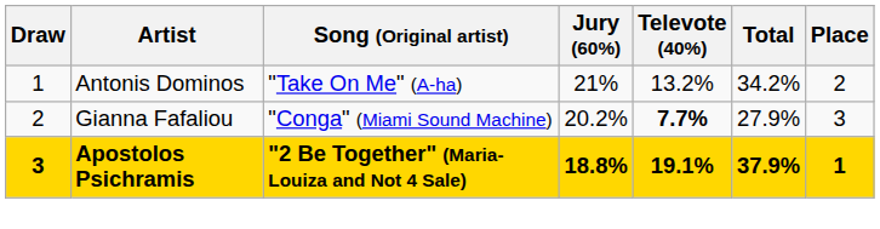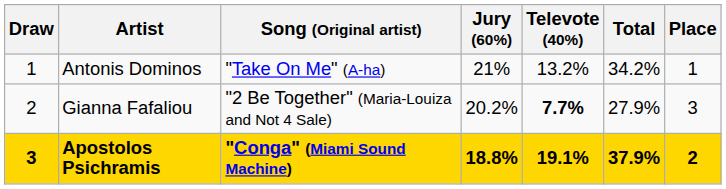 <table class="sortable wikitable" style="margin: 1em auto 1em auto; text-align:center">
 <tr>
 <th>Draw</th>
 <th>Artist</th>
 <th>Song <small>(Original artist)</small></th>
 <th>Jury<br><small>(60%)</small></th>
 <th>Televote<br><small>(40%)</small></th>
 <th>Total</th>
 <th>Place</th>
 </tr>
 <tr>
 <td>1</td>
 <td align="left">Antonis Dominos</td>
 <td align="left">"<a href='#'>Take On Me</a>" <small>(<a href='#'>A-ha</a>)</small></td>
 <td>21%</td>
 <td>13.2%</td>
 <td>34.2%</td>
-<td>2</td>
+<td>1</td>
 </tr>
 <tr>
 <td>2</td>
 <td align="left">Gianna Fafaliou</td>
-<td align="left">"<a href='#'>Conga</a>" <small>(<a href='#'>Miami Sound Machine</a>)</small></td>
+<td align="left">"2 Be Together" <small>(Maria-Louiza and Not 4 Sale)</small></td>
 <td>20.2%</td>
 <td><strong>7.7%</strong></td>
 <td>27.9%</td>
 <td>3</td>
 </tr>
 <tr style="font-weight:bold; background:gold;">
 <td>3</td>
 <td align="left">Apostolos Psichramis</td>
-<td align="left">"2 Be Together" <small>(Maria-Louiza and Not 4 Sale)</small></td>
+<td align="left">"<a href='#'>Conga</a>" <small>(<a href='#'>Miami Sound Machine</a>)</small></td>
 <td>18.8%</td>
 <td>19.1%</td>
 <td>37.9%</td>
-<td>1</td>
+<td>2</td>
 </tr>
 </table>
